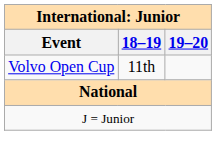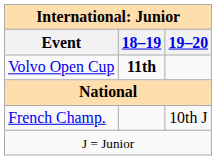 <table class="wikitable" style="text-align:center">
 <tr>
 <th colspan="3" align="center" style="background-color: #ffdead; ">International: Junior</th>
 </tr>
 <tr>
 <th>Event</th>
 <th><a href='#'>18–19</a></th>
 <th><a href='#'>19–20</a></th>
 </tr>
 <tr>
 <td align=left><a href='#'>Volvo Open Cup</a></td>
-<td>11th</td>
+<td><strong>11th</strong></td>
 <td></td>
 </tr>
 <tr>
 <th colspan="3" align="center" style="background-color: #ffdead; ">National</th>
 </tr>
 <tr>
+<td align="left"><a href='#'>French Champ.</a></td>
+<td></td>
+<td>10th J</td>
+</tr>
+<tr>
 <td colspan="3" align="center"><small> J = Junior </small></td>
 </tr>
 </table>
